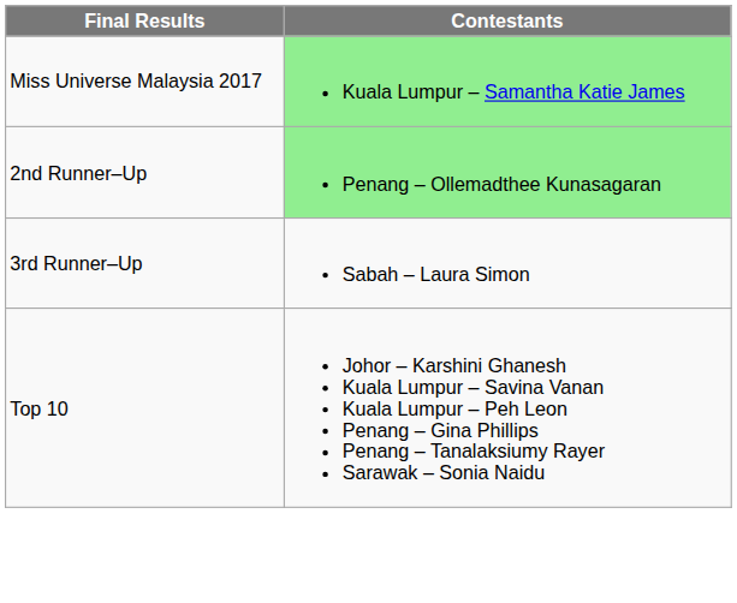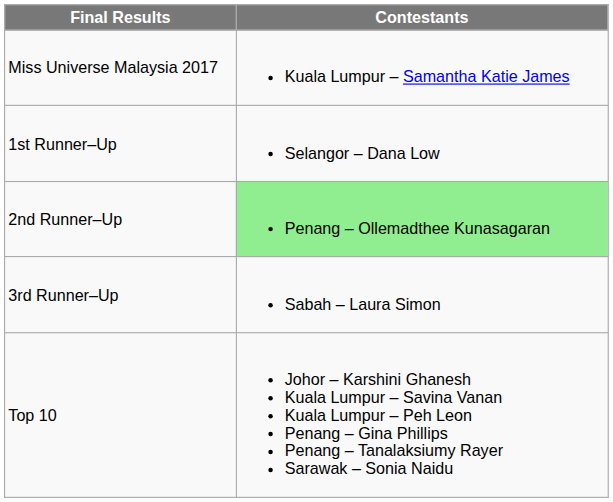 <table class="wikitable sortable" style="font-size:90%;">
 <tr>
 <th style="width:200px;background-color:#787878;color:#FFFFFF;">Final Results</th>
 <th style="width:325px;background-color:#787878;color:#FFFFFF;">Contestants</th>
 </tr>
 <tr>
 <td>Miss Universe Malaysia 2017</td>
-<td style="background: lightgreen;"><br><ul><li>Kuala Lumpur – <a href='#'>Samantha Katie James</a></li></ul></td>
+<td><br><ul><li>Kuala Lumpur – <a href='#'>Samantha Katie James</a></li></ul></td>
+</tr>
+<tr>
+<td>1st Runner–Up</td>
+<td><br><ul><li>Selangor – Dana Low</li></ul></td>
 </tr>
 <tr>
 <td>2nd Runner–Up</td>
 <td style="background: lightgreen;"><br><ul><li>Penang – Ollemadthee Kunasagaran</li></ul></td>
 </tr>
 <tr>
 <td>3rd Runner–Up</td>
 <td><br><ul><li>Sabah – Laura Simon</li></ul></td>
 </tr>
 <tr>
 <td>Top 10</td>
 <td><br><ul><li>Johor – Karshini Ghanesh</li><li>Kuala Lumpur – Savina Vanan</li><li>Kuala Lumpur – Peh Leon</li><li>Penang – Gina Phillips</li><li>Penang – Tanalaksiumy Rayer</li><li>Sarawak – Sonia Naidu</li></ul></td>
 </tr>
 </table>
